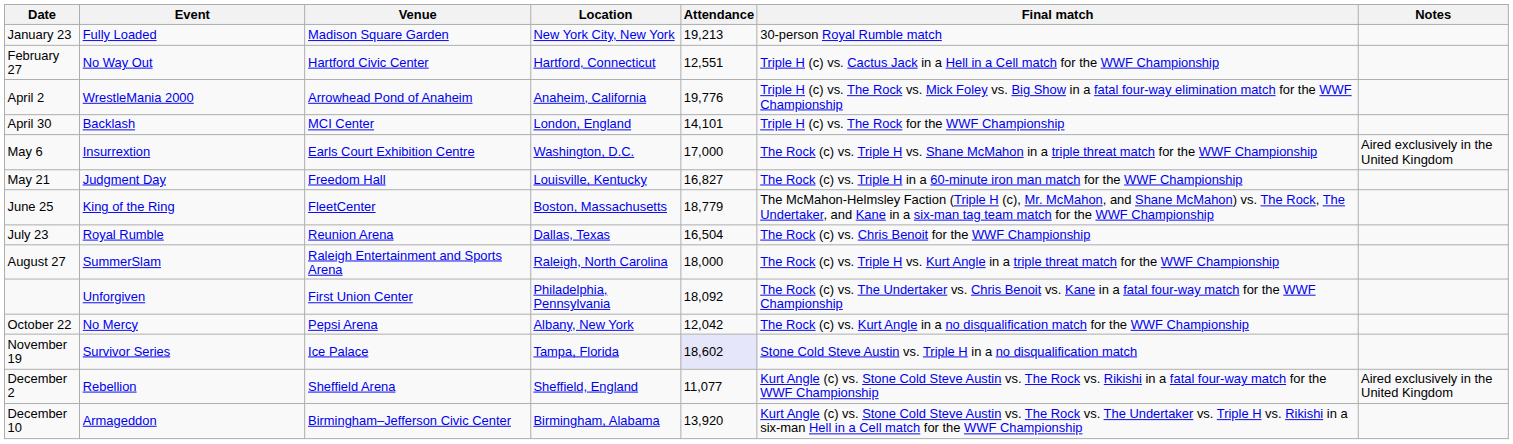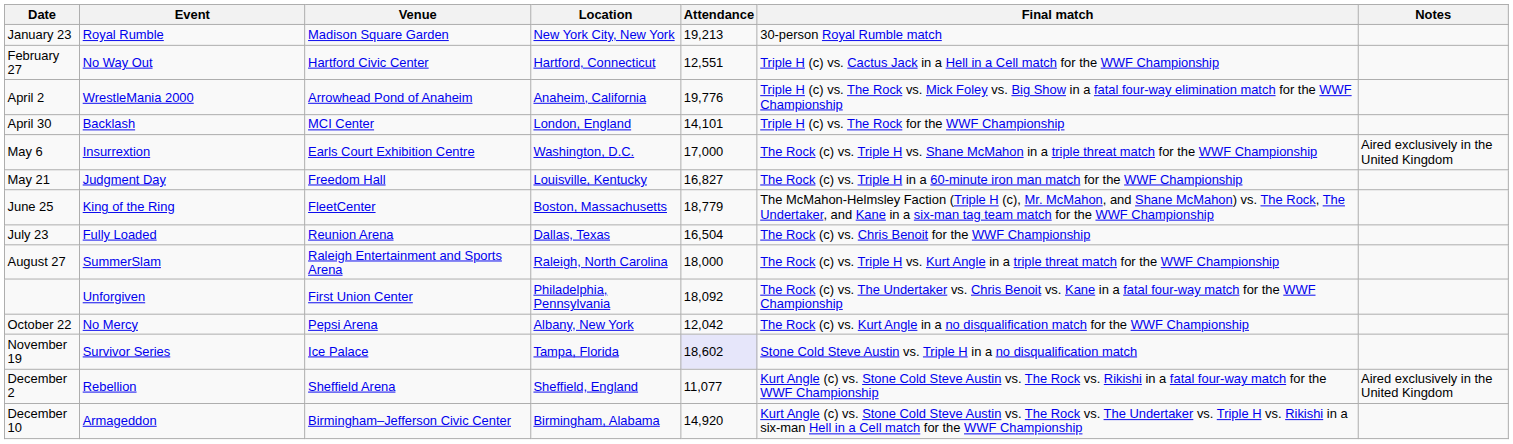 <table id="Past_events_2000" class="sortable wikitable succession-box" style="font-size:85%; width:100%">
 <tr>
 <th scope="col" style="width:5%;">Date</th>
 <th scope="col" style="width:15%;">Event</th>
 <th scope="col" style="width:15%;">Venue</th>
 <th scope="col" style="width:10%;">Location</th>
 <th scope="col" style="width:5%;">Attendance</th>
 <th scope="col" style="width:40%;">Final match</th>
 <th scope="col" style="width:10%;">Notes</th>
 </tr>
 <tr>
 <td>January 23</td>
-<td><a href='#'>Fully Loaded</a></td>
+<td><a href='#'>Royal Rumble</a></td>
 <td><a href='#'>Madison Square Garden</a></td>
 <td><a href='#'>New York City, New York</a></td>
 <td>19,213</td>
 <td>30-person <a href='#'>Royal Rumble match</a></td>
 <td></td>
 </tr>
 <tr>
 <td>February 27</td>
 <td><a href='#'>No Way Out</a></td>
 <td><a href='#'>Hartford Civic Center</a></td>
 <td><a href='#'>Hartford, Connecticut</a></td>
 <td>12,551</td>
 <td><a href='#'>Triple H</a> (c) vs. <a href='#'>Cactus Jack</a> in a <a href='#'>Hell in a Cell match</a> for the <a href='#'>WWF Championship</a></td>
 <td></td>
 </tr>
 <tr>
 <td>April 2</td>
 <td><a href='#'>WrestleMania 2000</a></td>
 <td><a href='#'>Arrowhead Pond of Anaheim</a></td>
 <td><a href='#'>Anaheim, California</a></td>
 <td>19,776</td>
 <td><a href='#'>Triple H</a> (c) vs. <a href='#'>The Rock</a> vs. <a href='#'>Mick Foley</a> vs. <a href='#'>Big Show</a> in a <a href='#'>fatal four-way elimination match</a> for the <a href='#'>WWF Championship</a></td>
 <td></td>
 </tr>
 <tr>
 <td>April 30</td>
 <td><a href='#'>Backlash</a></td>
 <td><a href='#'>MCI Center</a></td>
 <td><a href='#'>London, England</a></td>
 <td>14,101</td>
 <td><a href='#'>Triple H</a> (c) vs. <a href='#'>The Rock</a> for the <a href='#'>WWF Championship</a></td>
 <td></td>
 </tr>
 <tr>
 <td>May 6</td>
 <td><a href='#'>Insurrextion</a></td>
 <td><a href='#'>Earls Court Exhibition Centre</a></td>
 <td><a href='#'>Washington, D.C.</a></td>
 <td>17,000</td>
 <td><a href='#'>The Rock</a> (c) vs. <a href='#'>Triple H</a> vs. <a href='#'>Shane McMahon</a> in a <a href='#'>triple threat match</a> for the <a href='#'>WWF Championship</a></td>
 <td>Aired exclusively in the United Kingdom</td>
 </tr>
 <tr>
 <td>May 21</td>
 <td><a href='#'>Judgment Day</a></td>
 <td><a href='#'>Freedom Hall</a></td>
 <td><a href='#'>Louisville, Kentucky</a></td>
 <td>16,827</td>
 <td><a href='#'>The Rock</a> (c) vs. <a href='#'>Triple H</a> in a <a href='#'>60-minute iron man match</a> for the <a href='#'>WWF Championship</a></td>
 <td></td>
 </tr>
 <tr>
 <td>June 25</td>
 <td><a href='#'>King of the Ring</a></td>
 <td><a href='#'>FleetCenter</a></td>
 <td><a href='#'>Boston, Massachusetts</a></td>
 <td>18,779</td>
 <td>The McMahon-Helmsley Faction (<a href='#'>Triple H</a> (c), <a href='#'>Mr. McMahon</a>, and <a href='#'>Shane McMahon</a>) vs. <a href='#'>The Rock</a>, <a href='#'>The Undertaker</a>, and <a href='#'>Kane</a> in a <a href='#'>six-man tag team match</a> for the <a href='#'>WWF Championship</a></td>
 <td></td>
 </tr>
 <tr>
 <td>July 23</td>
-<td><a href='#'>Royal Rumble</a></td>
+<td><a href='#'>Fully Loaded</a></td>
 <td><a href='#'>Reunion Arena</a></td>
 <td><a href='#'>Dallas, Texas</a></td>
 <td>16,504</td>
 <td><a href='#'>The Rock</a> (c) vs. <a href='#'>Chris Benoit</a> for the <a href='#'>WWF Championship</a></td>
 <td></td>
 </tr>
 <tr>
 <td>August 27</td>
 <td><a href='#'>SummerSlam</a></td>
 <td><a href='#'>Raleigh Entertainment and Sports Arena</a></td>
 <td><a href='#'>Raleigh, North Carolina</a></td>
 <td>18,000</td>
 <td><a href='#'>The Rock</a> (c) vs. <a href='#'>Triple H</a> vs. <a href='#'>Kurt Angle</a> in a <a href='#'>triple threat match</a> for the <a href='#'>WWF Championship</a></td>
 <td></td>
 </tr>
 <tr>
 <td></td>
 <td><a href='#'>Unforgiven</a></td>
 <td><a href='#'>First Union Center</a></td>
 <td><a href='#'>Philadelphia, Pennsylvania</a></td>
 <td>18,092</td>
 <td><a href='#'>The Rock</a> (c) vs. <a href='#'>The Undertaker</a> vs. <a href='#'>Chris Benoit</a> vs. <a href='#'>Kane</a> in a <a href='#'>fatal four-way match</a> for the <a href='#'>WWF Championship</a></td>
 <td></td>
 </tr>
 <tr>
 <td>October 22</td>
 <td><a href='#'>No Mercy</a></td>
 <td><a href='#'>Pepsi Arena</a></td>
 <td><a href='#'>Albany, New York</a></td>
 <td>12,042</td>
 <td><a href='#'>The Rock</a> (c) vs. <a href='#'>Kurt Angle</a> in a <a href='#'>no disqualification match</a> for the <a href='#'>WWF Championship</a></td>
 <td></td>
 </tr>
 <tr>
 <td>November 19</td>
 <td><a href='#'>Survivor Series</a></td>
 <td><a href='#'>Ice Palace</a></td>
 <td><a href='#'>Tampa, Florida</a></td>
 <td style="background: lavender;">18,602</td>
 <td><a href='#'>Stone Cold Steve Austin</a> vs. <a href='#'>Triple H</a> in a <a href='#'>no disqualification match</a></td>
 <td></td>
 </tr>
 <tr>
 <td>December 2</td>
 <td><a href='#'>Rebellion</a></td>
 <td><a href='#'>Sheffield Arena</a></td>
 <td><a href='#'>Sheffield, England</a></td>
 <td>11,077</td>
 <td><a href='#'>Kurt Angle</a> (c) vs. <a href='#'>Stone Cold Steve Austin</a> vs. <a href='#'>The Rock</a> vs. <a href='#'>Rikishi</a> in a <a href='#'>fatal four-way match</a> for the <a href='#'>WWF Championship</a></td>
 <td>Aired exclusively in the United Kingdom</td>
 </tr>
 <tr>
 <td>December 10</td>
 <td><a href='#'>Armageddon</a></td>
 <td><a href='#'>Birmingham–Jefferson Civic Center</a></td>
 <td><a href='#'>Birmingham, Alabama</a></td>
-<td>13,920</td>
+<td>14,920</td>
 <td><a href='#'>Kurt Angle</a> (c) vs. <a href='#'>Stone Cold Steve Austin</a> vs. <a href='#'>The Rock</a> vs. <a href='#'>The Undertaker</a> vs. <a href='#'>Triple H</a> vs. <a href='#'>Rikishi</a> in a six-man <a href='#'>Hell in a Cell match</a> for the <a href='#'>WWF Championship</a></td>
 <td></td>
 </tr>
 </table>
